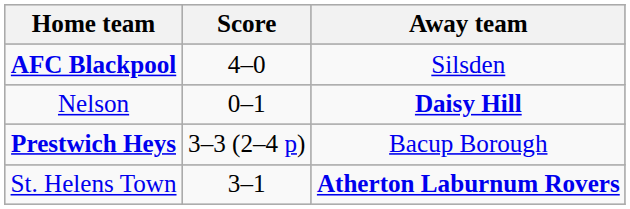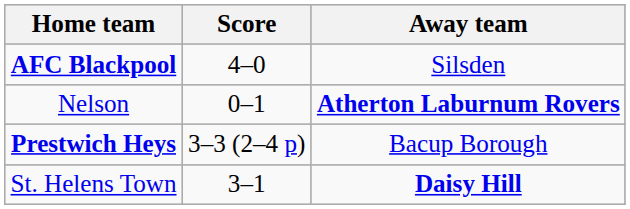 <table class="wikitable" style="text-align: center">
 <tr>
 <th>Home team</th>
 <th>Score</th>
 <th>Away team</th>
 </tr>
 <tr>
 <td><strong><a href='#'>AFC Blackpool</a></strong></td>
 <td>4–0</td>
 <td><a href='#'>Silsden</a></td>
 </tr>
 <tr>
 <td><a href='#'>Nelson</a></td>
 <td>0–1</td>
-<td><strong><a href='#'>Daisy Hill</a></strong></td>
+<td><strong><a href='#'>Atherton Laburnum Rovers</a></strong></td>
 </tr>
 <tr>
 <td><strong><a href='#'>Prestwich Heys</a></strong></td>
 <td>3–3 (2–4 <a href='#'>p</a>)</td>
 <td><a href='#'>Bacup Borough</a></td>
 </tr>
 <tr>
 <td><a href='#'>St. Helens Town</a></td>
 <td>3–1</td>
-<td><strong><a href='#'>Atherton Laburnum Rovers</a></strong></td>
+<td><strong><a href='#'>Daisy Hill</a></strong></td>
 </tr>
 </table>
